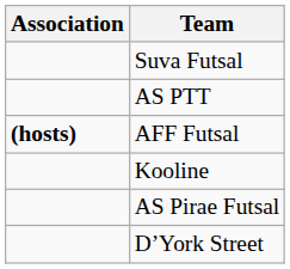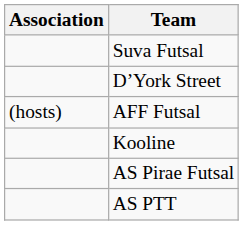 <table class="wikitable sortable">
 <tr>
 <th>Association</th>
 <th>Team</th>
 </tr>
 <tr>
 <td></td>
 <td>Suva Futsal</td>
 </tr>
 <tr>
 <td></td>
-<td>AS PTT</td>
+<td>D’York Street</td>
 </tr>
 <tr>
-<td><strong> (hosts)</strong></td>
+<td> (hosts)</td>
 <td>AFF Futsal</td>
 </tr>
 <tr>
 <td></td>
 <td>Kooline</td>
 </tr>
 <tr>
 <td></td>
 <td>AS Pirae Futsal</td>
 </tr>
 <tr>
 <td></td>
-<td>D’York Street</td>
+<td>AS PTT</td>
 </tr>
 </table>
